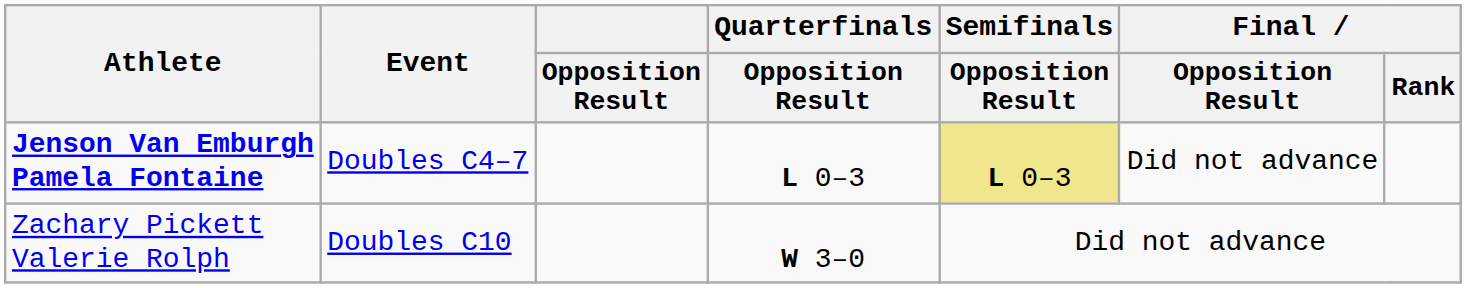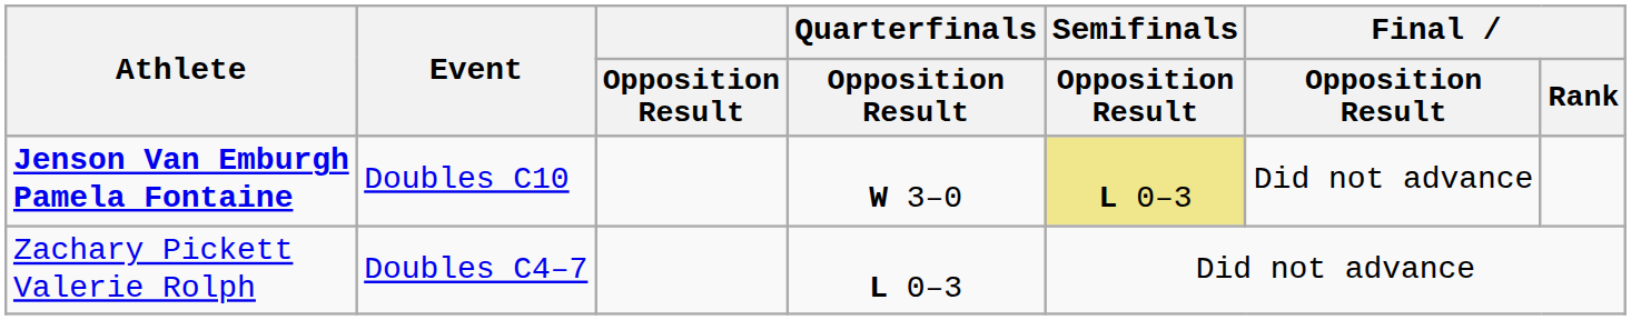 <table class=wikitable style="font-size:90%">
 <tr>
 <th rowspan="2">Athlete</th>
 <th rowspan="2">Event</th>
 <th></th>
 <th>Quarterfinals</th>
 <th>Semifinals</th>
 <th colspan="2">Final / </th>
 </tr>
 <tr style="font-size:95%">
 <th>Opposition<br>Result</th>
 <th>Opposition<br>Result</th>
 <th>Opposition<br>Result</th>
 <th>Opposition<br>Result</th>
 <th>Rank</th>
 </tr>
 <tr align=center>
 <td align=left><strong><a href='#'>Jenson Van Emburgh</a><br><a href='#'>Pamela Fontaine</a></strong></td>
-<td align=left><a href='#'>Doubles C4–7</a></td>
+<td align=left><a href='#'>Doubles C10</a></td>
 <td></td>
-<td><br><strong>L</strong> 0–3</td>
+<td><br><strong>W</strong> 3–0</td>
 <td style="background: khaki;"><br><strong>L</strong> 0–3</td>
 <td>Did not advance</td>
 <td></td>
 </tr>
 <tr align=center>
 <td align=left><a href='#'>Zachary Pickett</a><br><a href='#'>Valerie Rolph</a></td>
-<td align=left><a href='#'>Doubles C10</a></td>
+<td align=left><a href='#'>Doubles C4–7</a></td>
 <td></td>
-<td><br><strong>W</strong> 3–0</td>
+<td><br><strong>L</strong> 0–3</td>
 <td colspan=3>Did not advance</td>
 </tr>
 </table>
